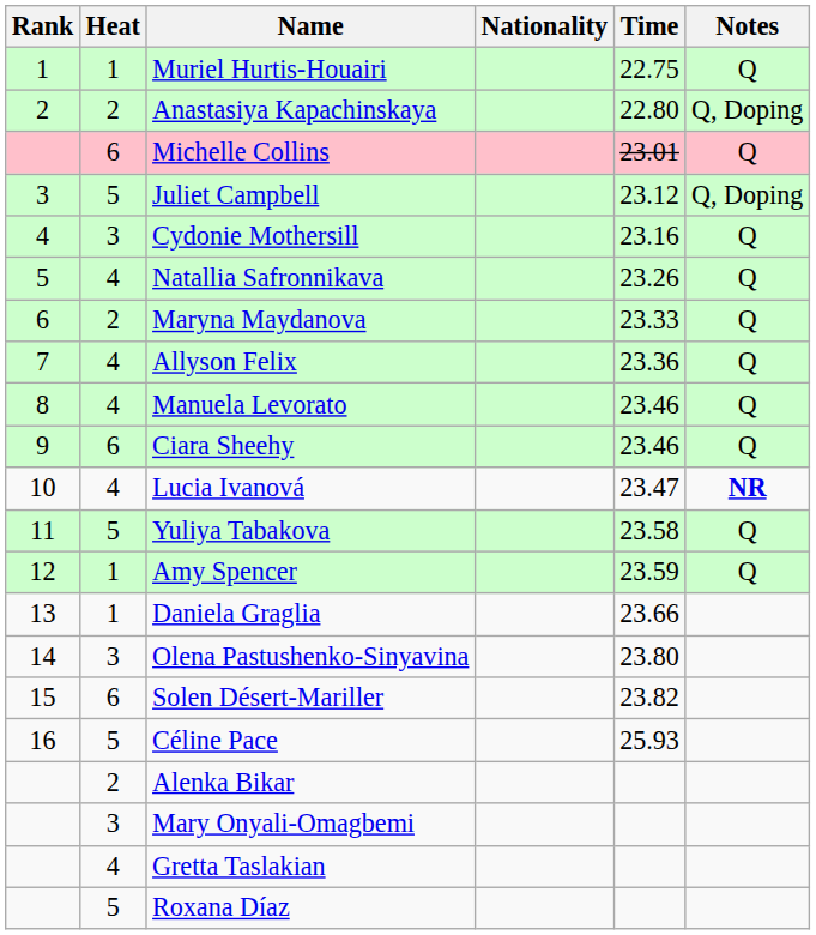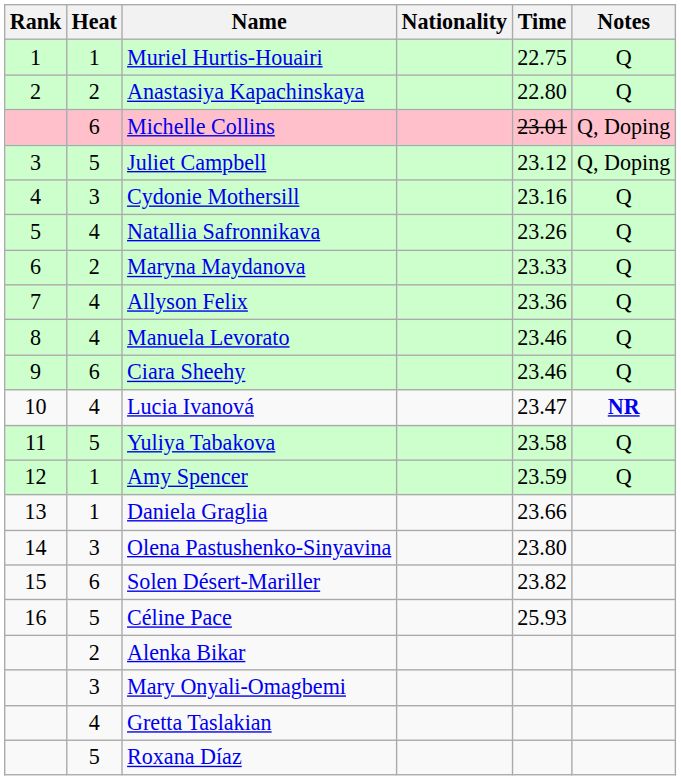 <table class="wikitable sortable" style="text-align:center">
 <tr>
 <th>Rank</th>
 <th>Heat</th>
 <th>Name</th>
 <th>Nationality</th>
 <th>Time</th>
 <th>Notes</th>
 </tr>
 <tr bgcolor=ccffcc>
 <td>1</td>
 <td>1</td>
 <td align="left"><a href='#'>Muriel Hurtis-Houairi</a></td>
 <td align=left></td>
 <td>22.75</td>
 <td>Q</td>
 </tr>
 <tr bgcolor=ccffcc>
 <td>2</td>
 <td>2</td>
 <td align="left"><a href='#'>Anastasiya Kapachinskaya</a></td>
 <td align=left></td>
 <td>22.80</td>
-<td>Q, Doping</td>
+<td>Q</td>
 </tr>
 <tr bgcolor=pink>
 <td></td>
 <td>6</td>
 <td align="left"><a href='#'>Michelle Collins</a></td>
 <td align=left></td>
 <td><s>23.01 </s></td>
-<td>Q</td>
+<td>Q, Doping</td>
 </tr>
 <tr bgcolor=ccffcc>
 <td>3</td>
 <td>5</td>
 <td align="left"><a href='#'>Juliet Campbell</a></td>
 <td align=left></td>
 <td>23.12</td>
 <td>Q, Doping</td>
 </tr>
 <tr bgcolor=ccffcc>
 <td>4</td>
 <td>3</td>
 <td align="left"><a href='#'>Cydonie Mothersill</a></td>
 <td align=left></td>
 <td>23.16</td>
 <td>Q</td>
 </tr>
 <tr bgcolor=ccffcc>
 <td>5</td>
 <td>4</td>
 <td align="left"><a href='#'>Natallia Safronnikava</a></td>
 <td align=left></td>
 <td>23.26</td>
 <td>Q</td>
 </tr>
 <tr bgcolor=ccffcc>
 <td>6</td>
 <td>2</td>
 <td align="left"><a href='#'>Maryna Maydanova</a></td>
 <td align=left></td>
 <td>23.33</td>
 <td>Q</td>
 </tr>
 <tr bgcolor=ccffcc>
 <td>7</td>
 <td>4</td>
 <td align="left"><a href='#'>Allyson Felix</a></td>
 <td align=left></td>
 <td>23.36</td>
 <td>Q</td>
 </tr>
 <tr bgcolor=ccffcc>
 <td>8</td>
 <td>4</td>
 <td align="left"><a href='#'>Manuela Levorato</a></td>
 <td align=left></td>
 <td>23.46</td>
 <td>Q</td>
 </tr>
 <tr bgcolor=ccffcc>
 <td>9</td>
 <td>6</td>
 <td align="left"><a href='#'>Ciara Sheehy</a></td>
 <td align=left></td>
 <td>23.46</td>
 <td>Q</td>
 </tr>
 <tr>
 <td>10</td>
 <td>4</td>
 <td align="left"><a href='#'>Lucia Ivanová</a></td>
 <td align=left></td>
 <td>23.47</td>
 <td><strong><a href='#'>NR</a></strong></td>
 </tr>
 <tr bgcolor=ccffcc>
 <td>11</td>
 <td>5</td>
 <td align="left"><a href='#'>Yuliya Tabakova</a></td>
 <td align=left></td>
 <td>23.58</td>
 <td>Q</td>
 </tr>
 <tr bgcolor=ccffcc>
 <td>12</td>
 <td>1</td>
 <td align="left"><a href='#'>Amy Spencer</a></td>
 <td align=left></td>
 <td>23.59</td>
 <td>Q</td>
 </tr>
 <tr>
 <td>13</td>
 <td>1</td>
 <td align="left"><a href='#'>Daniela Graglia</a></td>
 <td align=left></td>
 <td>23.66</td>
 <td></td>
 </tr>
 <tr>
 <td>14</td>
 <td>3</td>
 <td align="left"><a href='#'>Olena Pastushenko-Sinyavina</a></td>
 <td align=left></td>
 <td>23.80</td>
 <td></td>
 </tr>
 <tr>
 <td>15</td>
 <td>6</td>
 <td align="left"><a href='#'>Solen Désert-Mariller</a></td>
 <td align=left></td>
 <td>23.82</td>
 <td></td>
 </tr>
 <tr>
 <td>16</td>
 <td>5</td>
 <td align="left"><a href='#'>Céline Pace</a></td>
 <td align=left></td>
 <td>25.93</td>
 <td></td>
 </tr>
 <tr>
 <td></td>
 <td>2</td>
 <td align="left"><a href='#'>Alenka Bikar</a></td>
 <td align=left></td>
 <td></td>
 <td></td>
 </tr>
 <tr>
 <td></td>
 <td>3</td>
 <td align="left"><a href='#'>Mary Onyali-Omagbemi</a></td>
 <td align=left></td>
 <td></td>
 <td></td>
 </tr>
 <tr>
 <td></td>
 <td>4</td>
 <td align="left"><a href='#'>Gretta Taslakian</a></td>
 <td align=left></td>
 <td></td>
 <td></td>
 </tr>
 <tr>
 <td></td>
 <td>5</td>
 <td align="left"><a href='#'>Roxana Díaz</a></td>
 <td align=left></td>
 <td></td>
 <td></td>
 </tr>
 </table>
